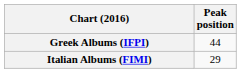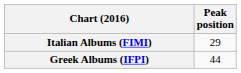 <table class="wikitable sortable plainrowheaders" style="text-align:center">
 <tr>
 <th style="width:17em;">Chart (2016)</th>
 <th>Peak<br>position</th>
 </tr>
 <tr>
+<th scope="row">Italian Albums (<a href='#'>FIMI</a>)</th>
+<td>29</td>
+</tr>
+<tr>
 <th scope="row">Greek Albums (<a href='#'>IFPI</a>)</th>
 <td>44</td>
 </tr>
-<tr>
-<th scope="row">Italian Albums (<a href='#'>FIMI</a>)</th>
-<td>29</td>
-</tr>
 </table>
